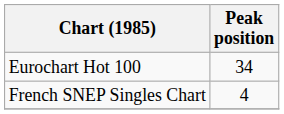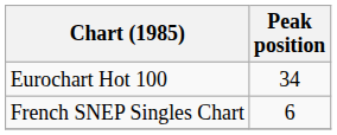 <table class="wikitable sortable">
 <tr>
 <th>Chart (1985)</th>
 <th>Peak<br>position</th>
 </tr>
 <tr>
 <td>Eurochart Hot 100</td>
 <td align="center">34</td>
 </tr>
 <tr>
 <td>French SNEP Singles Chart</td>
-<td align="center">4</td>
+<td align="center">6</td>
 </tr>
 <tr>
 </tr>
 </table>
